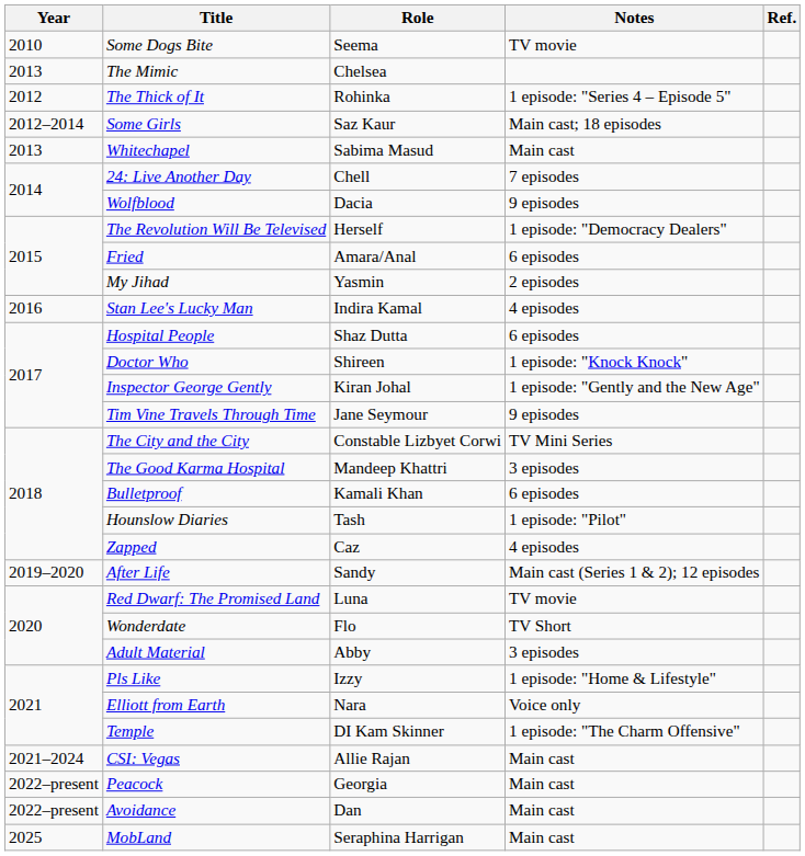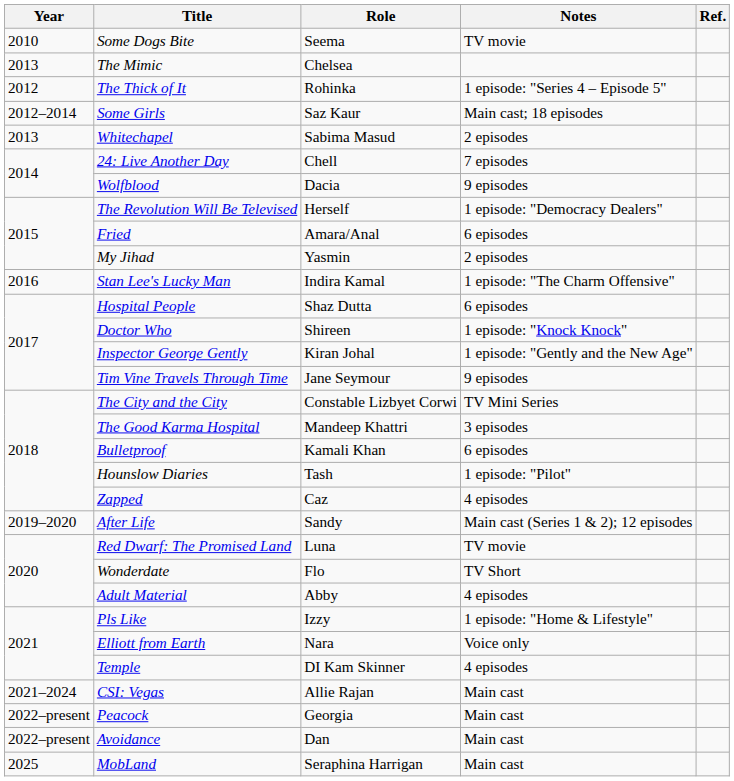 <table class="wikitable sortable">
 <tr>
 <th>Year</th>
 <th>Title</th>
 <th>Role</th>
 <th class="unsortable">Notes</th>
 <th class="unsortable">Ref.</th>
 </tr>
 <tr>
 <td>2010</td>
 <td><em>Some Dogs Bite</em></td>
 <td>Seema</td>
 <td>TV movie</td>
 <td></td>
 </tr>
 <tr>
 <td>2013</td>
 <td><em>The Mimic</em></td>
 <td>Chelsea</td>
 <td></td>
 <td></td>
 </tr>
 <tr>
 <td>2012</td>
 <td><em><a href='#'>The Thick of It</a></em></td>
 <td>Rohinka</td>
 <td>1 episode: "Series 4 – Episode 5"</td>
 <td></td>
 </tr>
 <tr>
 <td>2012–2014</td>
 <td><em><a href='#'>Some Girls</a></em></td>
 <td>Saz Kaur</td>
 <td>Main cast; 18 episodes</td>
 <td></td>
 </tr>
 <tr>
 <td>2013</td>
 <td><em><a href='#'>Whitechapel</a></em></td>
 <td>Sabima Masud</td>
-<td>Main cast</td>
+<td>2 episodes</td>
 <td></td>
 </tr>
 <tr>
 <td rowspan=2>2014</td>
 <td><em><a href='#'>24: Live Another Day</a></em></td>
 <td>Chell</td>
 <td>7 episodes</td>
 <td></td>
 </tr>
 <tr>
 <td><em><a href='#'>Wolfblood</a></em></td>
 <td>Dacia</td>
 <td>9 episodes</td>
 <td></td>
 </tr>
 <tr>
 <td rowspan=3>2015</td>
 <td><em><a href='#'>The Revolution Will Be Televised</a></em></td>
 <td>Herself</td>
 <td>1 episode: "Democracy Dealers"</td>
 <td></td>
 </tr>
 <tr>
 <td><em><a href='#'>Fried</a></em></td>
 <td>Amara/Anal</td>
 <td>6 episodes</td>
 <td></td>
 </tr>
 <tr>
 <td><em>My Jihad</em></td>
 <td>Yasmin</td>
 <td>2 episodes</td>
 <td></td>
 </tr>
 <tr>
 <td>2016</td>
 <td><em><a href='#'>Stan Lee's Lucky Man</a></em></td>
 <td>Indira Kamal</td>
-<td>4 episodes</td>
+<td>1 episode: "The Charm Offensive"</td>
 <td></td>
 </tr>
 <tr>
 <td rowspan=4>2017</td>
 <td><em><a href='#'>Hospital People</a></em></td>
 <td>Shaz Dutta</td>
 <td>6 episodes</td>
 <td></td>
 </tr>
 <tr>
 <td><em><a href='#'>Doctor Who</a></em></td>
 <td>Shireen</td>
 <td>1 episode: "<a href='#'>Knock Knock</a>"</td>
 <td></td>
 </tr>
 <tr>
 <td><em><a href='#'>Inspector George Gently</a></em></td>
 <td>Kiran Johal</td>
 <td>1 episode: "Gently and the New Age"</td>
 <td></td>
 </tr>
 <tr>
 <td><em><a href='#'>Tim Vine Travels Through Time</a></em></td>
 <td>Jane Seymour</td>
 <td>9 episodes</td>
 <td></td>
 </tr>
 <tr>
 <td rowspan=5>2018</td>
 <td><em><a href='#'>The City and the City</a></em></td>
 <td>Constable Lizbyet Corwi</td>
 <td>TV Mini Series</td>
 <td></td>
 </tr>
 <tr>
 <td><em><a href='#'>The Good Karma Hospital</a></em></td>
 <td>Mandeep Khattri</td>
 <td>3 episodes</td>
 <td></td>
 </tr>
 <tr>
 <td><em><a href='#'>Bulletproof</a></em></td>
 <td>Kamali Khan</td>
 <td>6 episodes</td>
 <td></td>
 </tr>
 <tr>
 <td><em>Hounslow Diaries</em></td>
 <td>Tash</td>
 <td>1 episode: "Pilot"</td>
 <td></td>
 </tr>
 <tr>
 <td><em><a href='#'>Zapped</a></em></td>
 <td>Caz</td>
 <td>4 episodes</td>
 <td></td>
 </tr>
 <tr>
 <td>2019–2020</td>
 <td><em><a href='#'>After Life</a></em></td>
 <td>Sandy</td>
 <td>Main cast (Series 1 & 2); 12 episodes</td>
 <td></td>
 </tr>
 <tr>
 <td rowspan=3>2020</td>
 <td><em><a href='#'>Red Dwarf: The Promised Land</a></em></td>
 <td>Luna</td>
 <td>TV movie</td>
 <td></td>
 </tr>
 <tr>
 <td><em>Wonderdate</em></td>
 <td>Flo</td>
 <td>TV Short</td>
 <td></td>
 </tr>
 <tr>
 <td><em><a href='#'>Adult Material</a></em></td>
 <td>Abby</td>
-<td>3 episodes</td>
+<td>4 episodes</td>
 <td></td>
 </tr>
 <tr>
 <td rowspan=3>2021</td>
 <td><em><a href='#'>Pls Like</a></em></td>
 <td>Izzy</td>
 <td>1 episode: "Home & Lifestyle"</td>
 <td></td>
 </tr>
 <tr>
 <td><em><a href='#'>Elliott from Earth</a></em></td>
 <td>Nara</td>
 <td>Voice only</td>
 <td></td>
 </tr>
 <tr>
 <td><em><a href='#'>Temple</a></em></td>
 <td>DI Kam Skinner</td>
-<td>1 episode: "The Charm Offensive"</td>
+<td>4 episodes</td>
 <td></td>
 </tr>
 <tr>
 <td>2021–2024</td>
 <td><em><a href='#'>CSI: Vegas</a></em></td>
 <td>Allie Rajan</td>
 <td>Main cast</td>
 <td></td>
 </tr>
 <tr>
 <td>2022–present</td>
 <td><em><a href='#'>Peacock</a></em></td>
 <td>Georgia</td>
 <td>Main cast</td>
 <td></td>
 </tr>
 <tr>
 <td>2022–present</td>
 <td><em><a href='#'>Avoidance</a></em></td>
 <td>Dan</td>
 <td>Main cast</td>
 <td></td>
 </tr>
 <tr>
 <td>2025</td>
 <td><em><a href='#'>MobLand</a></em></td>
 <td>Seraphina Harrigan</td>
 <td>Main cast</td>
 <td></td>
 </tr>
 </table>
